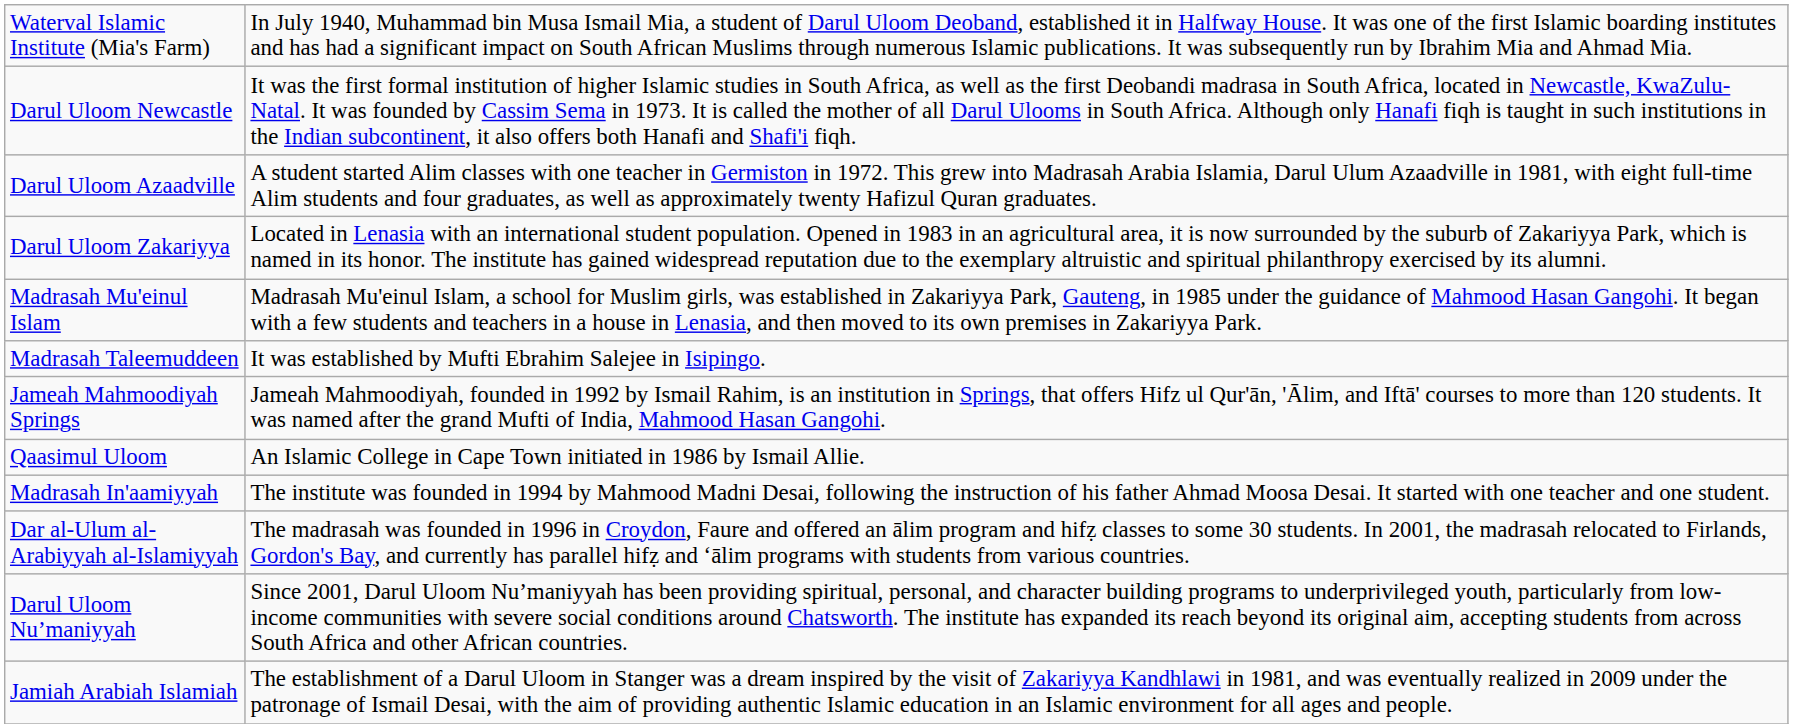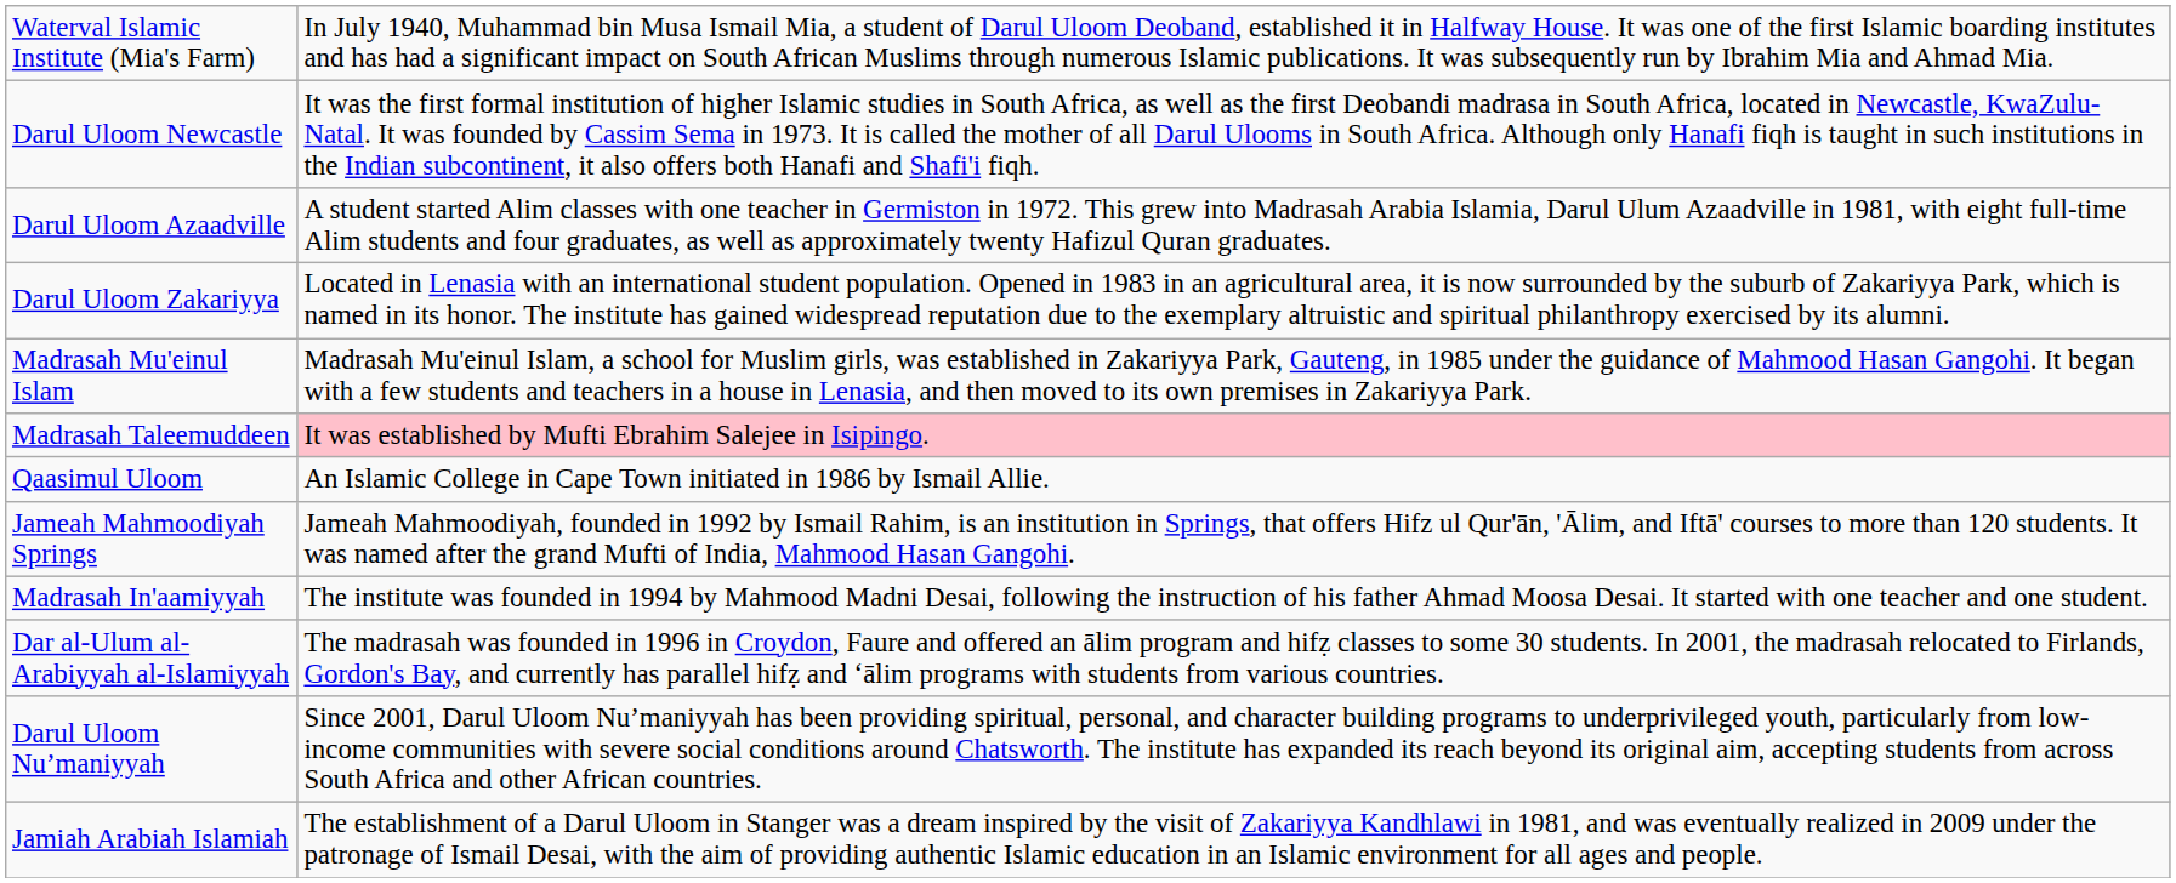 <table class="wikitable">
 <tr>
 <td><a href='#'>Waterval Islamic Institute</a> (Mia's Farm)</td>
 <td>In July 1940, Muhammad bin Musa Ismail Mia, a student of <a href='#'>Darul Uloom Deoband</a>, established it in <a href='#'>Halfway House</a>. It was one of the first Islamic boarding institutes and has had a significant impact on South African Muslims through numerous Islamic publications. It was subsequently run by Ibrahim Mia and Ahmad Mia.</td>
 </tr>
 <tr>
 <td><a href='#'>Darul Uloom Newcastle</a></td>
 <td>It was the first formal institution of higher Islamic studies in South Africa, as well as the first Deobandi madrasa in South Africa, located in <a href='#'>Newcastle, KwaZulu-Natal</a>. It was founded by <a href='#'>Cassim Sema</a> in 1973. It is called the mother of all <a href='#'>Darul Ulooms</a> in South Africa. Although only <a href='#'>Hanafi</a> fiqh is taught in such institutions in the <a href='#'>Indian subcontinent</a>, it also offers both Hanafi and <a href='#'>Shafi'i</a> fiqh.</td>
 </tr>
 <tr>
 <td><a href='#'>Darul Uloom Azaadville</a></td>
 <td>A student started Alim classes with one teacher in <a href='#'>Germiston</a> in 1972. This grew into Madrasah Arabia Islamia, Darul Ulum Azaadville in 1981, with eight full-time Alim students and four graduates, as well as approximately twenty Hafizul Quran graduates.</td>
 </tr>
 <tr>
 <td><a href='#'>Darul Uloom Zakariyya</a></td>
 <td>Located in <a href='#'>Lenasia</a> with an international student population. Opened in 1983 in an agricultural area, it is now surrounded by the suburb of Zakariyya Park, which is named in its honor. The institute has gained widespread reputation due to the exemplary altruistic and spiritual philanthropy exercised by its alumni.</td>
 </tr>
 <tr>
 <td><a href='#'>Madrasah Mu'einul Islam</a></td>
 <td>Madrasah Mu'einul Islam, a school for Muslim girls, was established in Zakariyya Park, <a href='#'>Gauteng</a>, in 1985 under the guidance of <a href='#'>Mahmood Hasan Gangohi</a>. It began with a few students and teachers in a house in <a href='#'>Lenasia</a>, and then moved to its own premises in Zakariyya Park.</td>
 </tr>
 <tr>
 <td><a href='#'>Madrasah Taleemuddeen</a></td>
-<td>It was established by Mufti Ebrahim Salejee in <a href='#'>Isipingo</a>.</td>
+<td style="background: pink;">It was established by Mufti Ebrahim Salejee in <a href='#'>Isipingo</a>.</td>
+</tr>
+<tr>
+<td><a href='#'>Qaasimul Uloom</a></td>
+<td>An Islamic College in Cape Town initiated in 1986 by Ismail Allie.</td>
 </tr>
 <tr>
 <td><a href='#'>Jameah Mahmoodiyah Springs</a></td>
 <td>Jameah Mahmoodiyah, founded in 1992 by Ismail Rahim, is an institution in <a href='#'>Springs</a>, that offers Hifz ul Qur'ān, 'Ālim, and Iftā' courses to more than 120 students. It was named after the grand Mufti of India, <a href='#'>Mahmood Hasan Gangohi</a>.</td>
-</tr>
-<tr>
-<td><a href='#'>Qaasimul Uloom</a></td>
-<td>An Islamic College in Cape Town initiated in 1986 by Ismail Allie.</td>
 </tr>
 <tr>
 <td><a href='#'>Madrasah In'aamiyyah</a></td>
 <td>The institute was founded in 1994 by Mahmood Madni Desai, following the instruction of his father Ahmad Moosa Desai. It started with one teacher and one student.</td>
 </tr>
 <tr>
 <td><a href='#'>Dar al-Ulum al-Arabiyyah al-Islamiyyah</a></td>
 <td>The madrasah was founded in 1996 in <a href='#'>Croydon</a>, Faure and offered an ālim program and hifẓ classes to some 30 students. In 2001, the madrasah relocated to Firlands, <a href='#'>Gordon's Bay</a>, and currently has parallel hifẓ and ‘ālim programs with students from various countries.</td>
 </tr>
 <tr>
 <td><a href='#'>Darul Uloom Nu’maniyyah</a></td>
 <td>Since 2001, Darul Uloom Nu’maniyyah has been providing spiritual, personal, and character building programs to underprivileged youth, particularly from low-income communities with severe social conditions around <a href='#'>Chatsworth</a>. The institute has expanded its reach beyond its original aim, accepting students from across South Africa and other African countries.</td>
 </tr>
 <tr>
 <td><a href='#'>Jamiah Arabiah Islamiah</a></td>
 <td>The establishment of a Darul Uloom in Stanger was a dream inspired by the visit of <a href='#'>Zakariyya Kandhlawi</a> in 1981, and was eventually realized in 2009 under the patronage of Ismail Desai, with the aim of providing authentic Islamic education in an Islamic environment for all ages and people.</td>
 </tr>
 </table>
